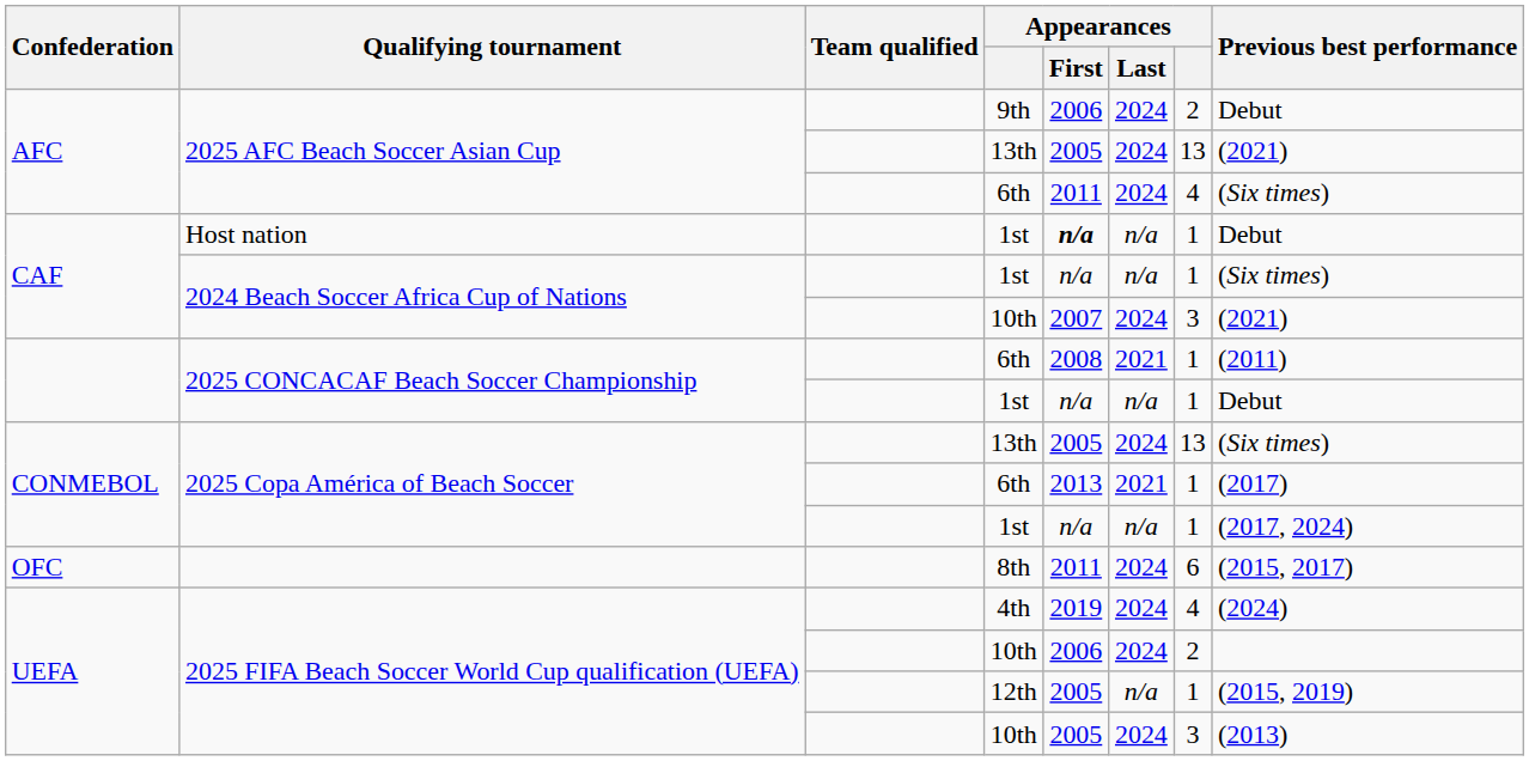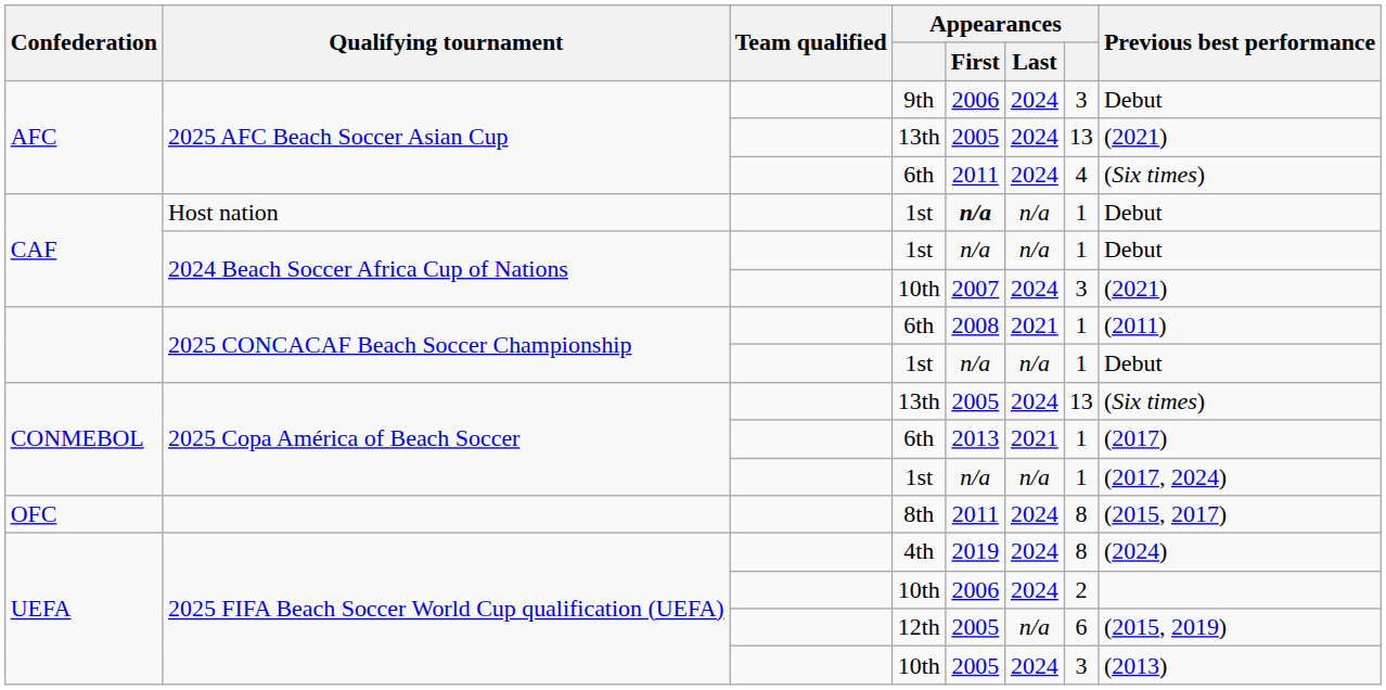 <table class="wikitable sortable">
 <tr>
 <th rowspan=2>Confederation</th>
 <th rowspan=2>Qualifying tournament</th>
 <th rowspan=2>Team qualified</th>
 <th colspan=4 data-sort-type="number">Appearances</th>
 <th rowspan=2>Previous best performance</th>
 </tr>
 <tr>
 <th></th>
 <th>First</th>
 <th>Last</th>
 <th></th>
 </tr>
 <tr>
 <td rowspan="3"><a href='#'>AFC</a> <br></td>
 <td rowspan="3"><a href='#'>2025 AFC Beach Soccer Asian Cup</a></td>
 <td></td>
 <td align="center">9th</td>
 <td align="center"><a href='#'>2006</a></td>
 <td align="center"><a href='#'>2024</a></td>
-<td align="center">2</td>
+<td align="center">3</td>
 <td>Debut</td>
 </tr>
 <tr>
 <td></td>
 <td align="center">13th</td>
 <td align="center"><a href='#'>2005</a></td>
 <td align="center"><a href='#'>2024</a></td>
 <td align="center">13</td>
 <td {{nowrap> (<a href='#'>2021</a>)</td>
 </tr>
 <tr>
 <td></td>
 <td align="center">6th</td>
 <td align="center"><a href='#'>2011</a></td>
 <td align="center"><a href='#'>2024</a></td>
 <td align="center">4</td>
 <td> (<em>Six times</em>)</td>
 </tr>
 <tr>
 <td rowspan=3""><a href='#'>CAF</a> <br></td>
 <td>Host nation</td>
 <td></td>
 <td align="center">1st</td>
 <td align="center"><strong><em>n/a</em></strong></td>
 <td align="center"><em>n/a</em></td>
 <td align="center">1</td>
 <td>Debut</td>
 </tr>
 <tr>
 <td rowspan="2"><a href='#'>2024 Beach Soccer Africa Cup of Nations</a></td>
 <td></td>
 <td align="center">1st</td>
 <td align="center"><em>n/a</em></td>
 <td align="center"><em>n/a</em></td>
 <td align="center">1</td>
-<td> (<em>Six times</em>)</td>
+<td>Debut</td>
 </tr>
 <tr>
 <td></td>
 <td align="center">10th</td>
 <td align="center"><a href='#'>2007</a></td>
 <td align="center"><a href='#'>2024</a></td>
 <td align="center">3</td>
 <td> (<a href='#'>2021</a>)</td>
 </tr>
 <tr>
 <td rowspan="2"><br></td>
 <td rowspan="2"><a href='#'>2025 CONCACAF Beach Soccer Championship</a></td>
 <td></td>
 <td align="center">6th</td>
 <td align="center"><a href='#'>2008</a></td>
 <td align="center"><a href='#'>2021</a></td>
 <td align="center">1</td>
 <td> (<a href='#'>2011</a>)</td>
 </tr>
 <tr>
 <td></td>
 <td align="center">1st</td>
 <td align="center"><em>n/a</em></td>
 <td align="center"><em>n/a</em></td>
 <td align="center">1</td>
 <td>Debut</td>
 </tr>
 <tr>
 <td rowspan="3"><a href='#'>CONMEBOL</a> <br></td>
 <td rowspan="3"><a href='#'>2025 Copa América of Beach Soccer</a></td>
 <td></td>
 <td align="center">13th</td>
 <td align="center"><a href='#'>2005</a></td>
 <td align="center"><a href='#'>2024</a></td>
 <td align="center">13</td>
 <td> (<em>Six times</em>)</td>
 </tr>
 <tr>
 <td></td>
 <td align="center">6th</td>
 <td align="center"><a href='#'>2013</a></td>
 <td align="center"><a href='#'>2021</a></td>
 <td align="center">1</td>
 <td> (<a href='#'>2017</a>)</td>
 </tr>
 <tr>
 <td></td>
 <td align="center">1st</td>
 <td align="center"><em>n/a</em></td>
 <td align="center"><em>n/a</em></td>
 <td align="center">1</td>
 <td> (<a href='#'>2017</a>, <a href='#'>2024</a>)</td>
 </tr>
 <tr>
 <td><a href='#'>OFC</a> <br></td>
 <td></td>
 <td></td>
 <td align="center">8th</td>
 <td align="center"><a href='#'>2011</a></td>
 <td align="center"><a href='#'>2024</a></td>
-<td align="center">6</td>
+<td align="center">8</td>
 <td> (<a href='#'>2015</a>, <a href='#'>2017</a>)</td>
 </tr>
 <tr>
 <td rowspan="4"><a href='#'>UEFA</a> <br></td>
 <td rowspan="4"><a href='#'>2025 FIFA Beach Soccer World Cup qualification (UEFA)</a></td>
 <td></td>
 <td align="center">4th</td>
 <td align="center"><a href='#'>2019</a></td>
 <td align="center"><a href='#'>2024</a></td>
-<td align="center">4</td>
+<td align="center">8</td>
 <td> (<a href='#'>2024</a>)</td>
 </tr>
 <tr>
 <td></td>
 <td align="center">10th</td>
 <td align="center"><a href='#'>2006</a></td>
 <td align="center"><a href='#'>2024</a></td>
 <td align="center">2</td>
 <td></td>
 </tr>
 <tr>
 <td></td>
 <td align="center">12th</td>
 <td align="center"><a href='#'>2005</a></td>
 <td align="center"><em>n/a</em></td>
-<td align="center">1</td>
+<td align="center">6</td>
 <td> (<a href='#'>2015</a>, <a href='#'>2019</a>)</td>
 </tr>
 <tr>
 <td></td>
 <td align="center">10th</td>
 <td align="center"><a href='#'>2005</a></td>
 <td align="center"><a href='#'>2024</a></td>
 <td align="center">3</td>
 <td> (<a href='#'>2013</a>)</td>
 </tr>
 </table>
